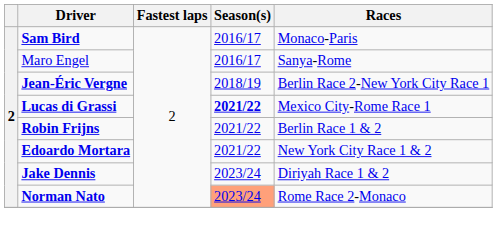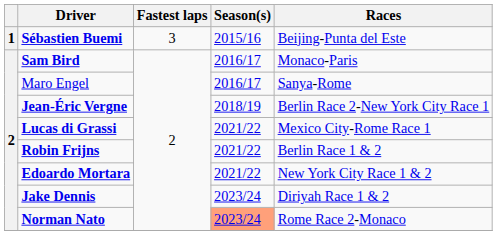 <table class="wikitable">
 <tr>
 <th></th>
 <th>Driver</th>
 <th>Fastest laps</th>
 <th>Season(s)</th>
 <th>Races</th>
+</tr>
+<tr>
+<th>1</th>
+<td align=left> <strong><a href='#'>Sébastien Buemi</a></strong></td>
+<td align=center>3</td>
+<td><a href='#'>2015/16</a></td>
+<td><a href='#'>Beijing</a>-<a href='#'>Punta del Este</a></td>
 </tr>
 <tr>
 <th rowspan=8>2</th>
 <td align=left> <strong><a href='#'>Sam Bird</a></strong></td>
 <td rowspan=8 align=center>2</td>
 <td><a href='#'>2016/17</a></td>
 <td><a href='#'>Monaco</a>-<a href='#'>Paris</a></td>
 </tr>
 <tr>
 <td align=left> <a href='#'>Maro Engel</a></td>
 <td><a href='#'>2016/17</a></td>
 <td><a href='#'>Sanya</a>-<a href='#'>Rome</a></td>
 </tr>
 <tr>
 <td align=left> <strong><a href='#'>Jean-Éric Vergne</a></strong></td>
 <td><a href='#'>2018/19</a></td>
 <td><a href='#'>Berlin Race 2</a>-<a href='#'>New York City Race 1</a></td>
 </tr>
 <tr>
 <td align=left> <strong><a href='#'>Lucas di Grassi</a></strong></td>
-<td><strong><a href='#'>2021/22</a></strong></td>
+<td><a href='#'>2021/22</a></td>
 <td><a href='#'>Mexico City</a>-<a href='#'>Rome Race 1</a></td>
 </tr>
 <tr>
 <td align=left> <strong><a href='#'>Robin Frijns</a></strong></td>
 <td><a href='#'>2021/22</a></td>
 <td><a href='#'>Berlin Race 1 & 2</a></td>
 </tr>
 <tr>
 <td align=left> <strong><a href='#'>Edoardo Mortara</a></strong></td>
 <td><a href='#'>2021/22</a></td>
 <td><a href='#'>New York City Race 1 & 2</a></td>
 </tr>
 <tr>
 <td align=left> <strong><a href='#'>Jake Dennis</a></strong></td>
 <td><a href='#'>2023/24</a></td>
 <td><a href='#'>Diriyah Race 1 & 2</a></td>
 </tr>
 <tr>
 <td align=left> <strong><a href='#'>Norman Nato</a></strong></td>
 <td style="background: lightsalmon;"><a href='#'>2023/24</a></td>
 <td><a href='#'>Rome Race 2</a>-<a href='#'>Monaco</a></td>
 </tr>
 <tr>
 </tr>
 </table>
